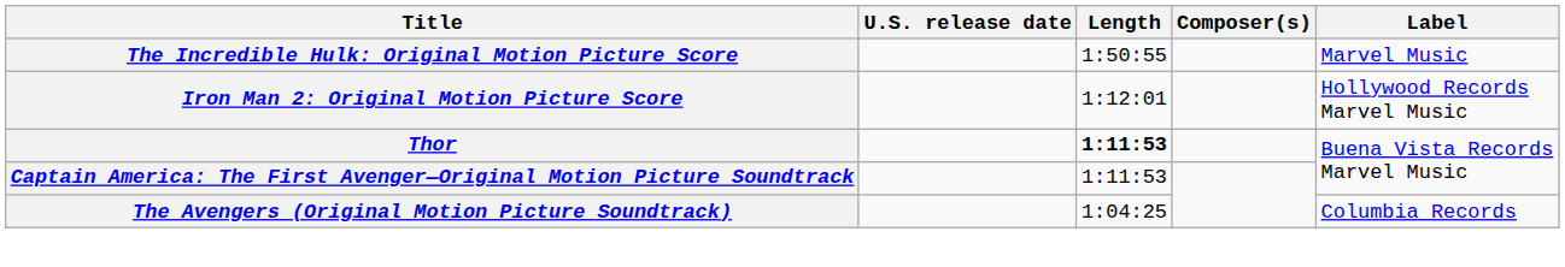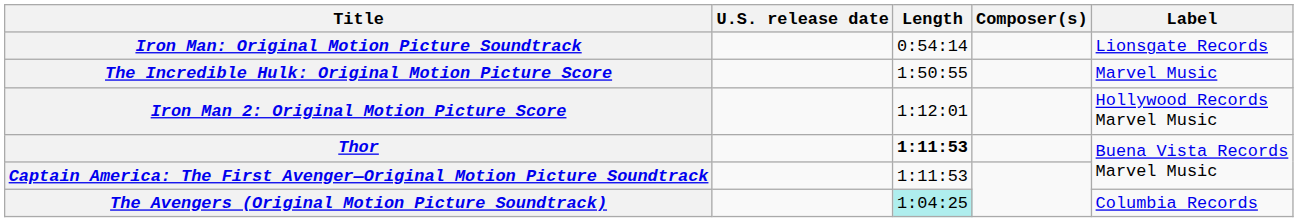 <table class="wikitable plainrowheaders defaultcenter col2left col3left">
 <tr>
 <th scope="col">Title</th>
 <th scope="col">U.S. release date</th>
 <th scope="col">Length</th>
 <th scope="col">Composer(s)</th>
 <th scope="col">Label</th>
+</tr>
+<tr>
+<th scope="row"><em><a href='#'>Iron Man: Original Motion Picture Soundtrack</a></em></th>
+<td></td>
+<td>0:54:14</td>
+<td></td>
+<td><a href='#'>Lionsgate Records</a></td>
 </tr>
 <tr>
 <th scope="row"><em><a href='#'>The Incredible Hulk: Original Motion Picture Score</a></em></th>
 <td></td>
 <td>1:50:55</td>
 <td></td>
 <td><a href='#'>Marvel Music</a></td>
 </tr>
 <tr>
 <th scope="row"><em><a href='#'>Iron Man 2: Original Motion Picture Score</a></em></th>
 <td></td>
 <td>1:12:01</td>
 <td></td>
 <td><a href='#'>Hollywood Records</a><br>Marvel Music</td>
 </tr>
 <tr>
 <th scope="row"><em><a href='#'>Thor</a></em></th>
 <td></td>
 <td><strong>1:11:53</strong></td>
 <td></td>
 <td rowspan="2"><a href='#'>Buena Vista Records</a><br>Marvel Music</td>
 </tr>
 <tr>
 <th scope="row"><em><a href='#'>Captain America: The First Avenger—Original Motion Picture Soundtrack</a></em></th>
 <td></td>
 <td>1:11:53</td>
 <td rowspan="2"></td>
 </tr>
 <tr>
 <th scope="row"><em><a href='#'>The Avengers (Original Motion Picture Soundtrack)</a></em></th>
 <td></td>
-<td>1:04:25</td>
+<td style="background: paleturquoise;">1:04:25</td>
 <td><a href='#'>Columbia Records</a></td>
 </tr>
 </table>
